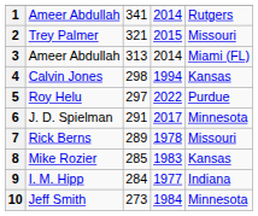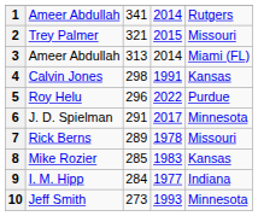 <table class=wikitable>
 <tr>
 </tr>
 <tr>
 <th>1</th>
 <td><a href='#'>Ameer Abdullah</a></td>
 <td>341</td>
 <td><a href='#'>2014</a></td>
 <td><a href='#'>Rutgers</a></td>
 </tr>
 <tr>
 <th>2</th>
 <td><a href='#'>Trey Palmer</a></td>
 <td>321</td>
 <td><a href='#'>2015</a></td>
 <td><a href='#'>Missouri</a></td>
 </tr>
 <tr>
 <th>3</th>
 <td>Ameer Abdullah</td>
 <td>313</td>
 <td>2014</td>
 <td><a href='#'>Miami (FL)</a></td>
 </tr>
 <tr>
 <th>4</th>
 <td><a href='#'>Calvin Jones</a></td>
 <td>298</td>
-<td><a href='#'>1994</a></td>
+<td><a href='#'>1991</a></td>
 <td><a href='#'>Kansas</a></td>
 </tr>
 <tr>
 <th>5</th>
 <td><a href='#'>Roy Helu</a></td>
-<td>297</td>
+<td>296</td>
 <td><a href='#'>2022</a></td>
 <td><a href='#'>Purdue</a></td>
 </tr>
 <tr>
 <th>6</th>
 <td>J. D. Spielman</td>
 <td>291</td>
 <td><a href='#'>2017</a></td>
 <td><a href='#'>Minnesota</a></td>
 </tr>
 <tr>
 <th>7</th>
 <td><a href='#'>Rick Berns</a></td>
 <td>289</td>
 <td><a href='#'>1978</a></td>
 <td><a href='#'>Missouri</a></td>
 </tr>
 <tr>
 <th>8</th>
 <td><a href='#'>Mike Rozier</a></td>
 <td>285</td>
 <td><a href='#'>1983</a></td>
 <td><a href='#'>Kansas</a></td>
 </tr>
 <tr>
 <th>9</th>
 <td><a href='#'>I. M. Hipp</a></td>
 <td>284</td>
 <td><a href='#'>1977</a></td>
 <td><a href='#'>Indiana</a></td>
 </tr>
 <tr>
 <th>10</th>
 <td><a href='#'>Jeff Smith</a></td>
 <td>273</td>
-<td><a href='#'>1984</a></td>
+<td><a href='#'>1993</a></td>
 <td><a href='#'>Minnesota</a></td>
 </tr>
 </table>
